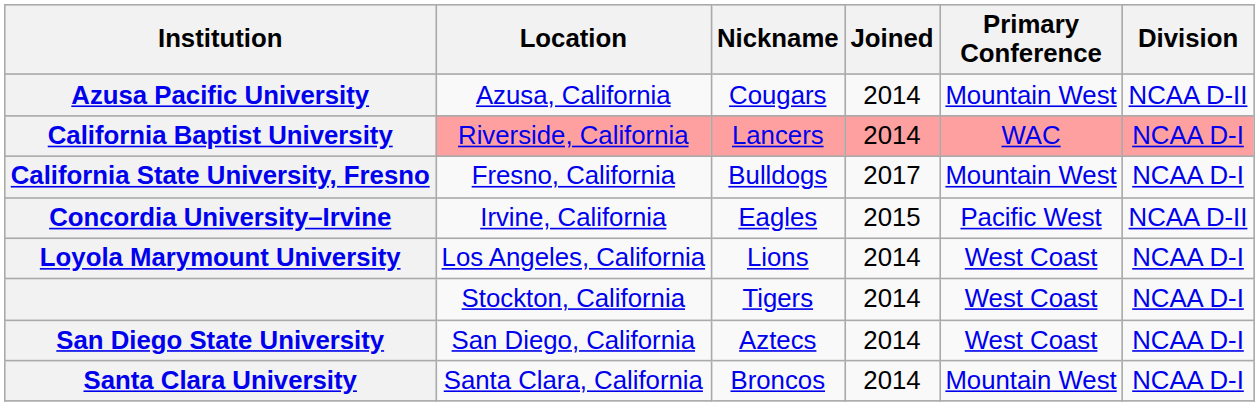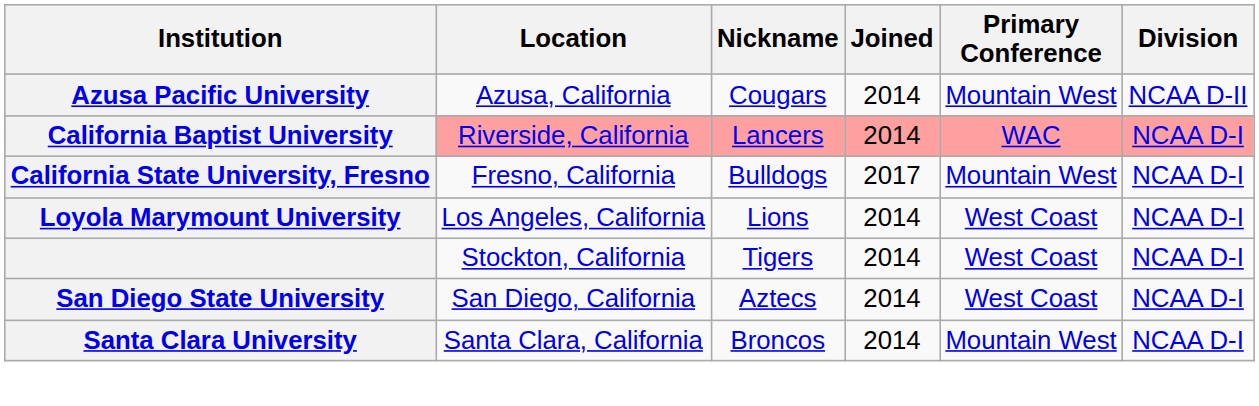 <table class="wikitable sortable" style="text-align:center">
 <tr>
 <th>Institution</th>
 <th>Location</th>
 <th>Nickname</th>
 <th>Joined</th>
 <th>Primary<br>Conference</th>
 <th>Division</th>
 </tr>
 <tr>
 <th><a href='#'>Azusa Pacific University</a></th>
 <td><a href='#'>Azusa, California</a></td>
 <td><a href='#'>Cougars</a></td>
 <td>2014</td>
 <td><a href='#'>Mountain West</a></td>
 <td><a href='#'>NCAA D-II</a></td>
 </tr>
 <tr bgcolor=#ffa0a0>
 <th><a href='#'>California Baptist University</a></th>
 <td><a href='#'>Riverside, California</a></td>
 <td><a href='#'>Lancers</a></td>
 <td>2014</td>
 <td><a href='#'>WAC</a></td>
 <td><a href='#'>NCAA D-I</a></td>
 </tr>
 <tr>
 <th><a href='#'>California State University, Fresno</a></th>
 <td><a href='#'>Fresno, California</a></td>
 <td><a href='#'>Bulldogs</a></td>
 <td>2017</td>
 <td><a href='#'>Mountain West</a></td>
 <td><a href='#'>NCAA D-I</a></td>
 </tr>
 <tr>
-<th><a href='#'>Concordia University–Irvine</a></th>
-<td><a href='#'>Irvine, California</a></td>
-<td><a href='#'>Eagles</a></td>
-<td>2015</td>
-<td><a href='#'>Pacific West</a></td>
-<td><a href='#'>NCAA D-II</a></td>
-</tr>
-<tr>
 <th><a href='#'>Loyola Marymount University</a></th>
 <td><a href='#'>Los Angeles, California</a></td>
 <td><a href='#'>Lions</a></td>
 <td>2014</td>
 <td><a href='#'>West Coast</a></td>
 <td><a href='#'>NCAA D-I</a></td>
 </tr>
 <tr>
 <th></th>
 <td><a href='#'>Stockton, California</a></td>
 <td><a href='#'>Tigers</a></td>
 <td>2014</td>
 <td><a href='#'>West Coast</a></td>
 <td><a href='#'>NCAA D-I</a></td>
 </tr>
 <tr>
 <th><a href='#'>San Diego State University</a></th>
 <td><a href='#'>San Diego, California</a></td>
 <td><a href='#'>Aztecs</a></td>
 <td>2014</td>
 <td><a href='#'>West Coast</a></td>
 <td><a href='#'>NCAA D-I</a></td>
 </tr>
 <tr>
 <th><a href='#'>Santa Clara University</a></th>
 <td><a href='#'>Santa Clara, California</a></td>
 <td><a href='#'>Broncos</a></td>
 <td>2014</td>
 <td><a href='#'>Mountain West</a></td>
 <td><a href='#'>NCAA D-I</a></td>
 </tr>
 </table>
